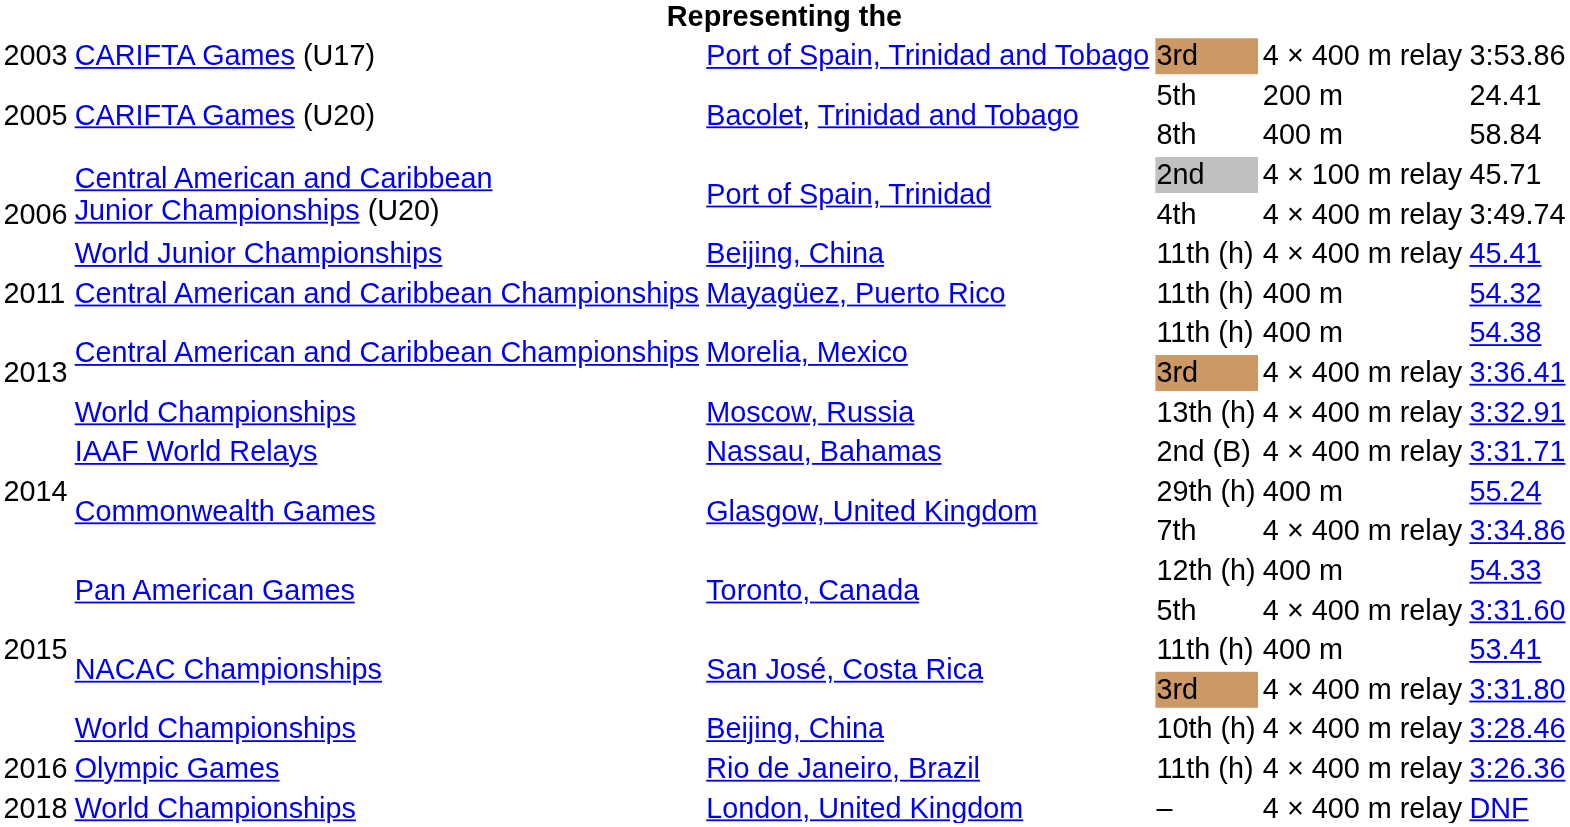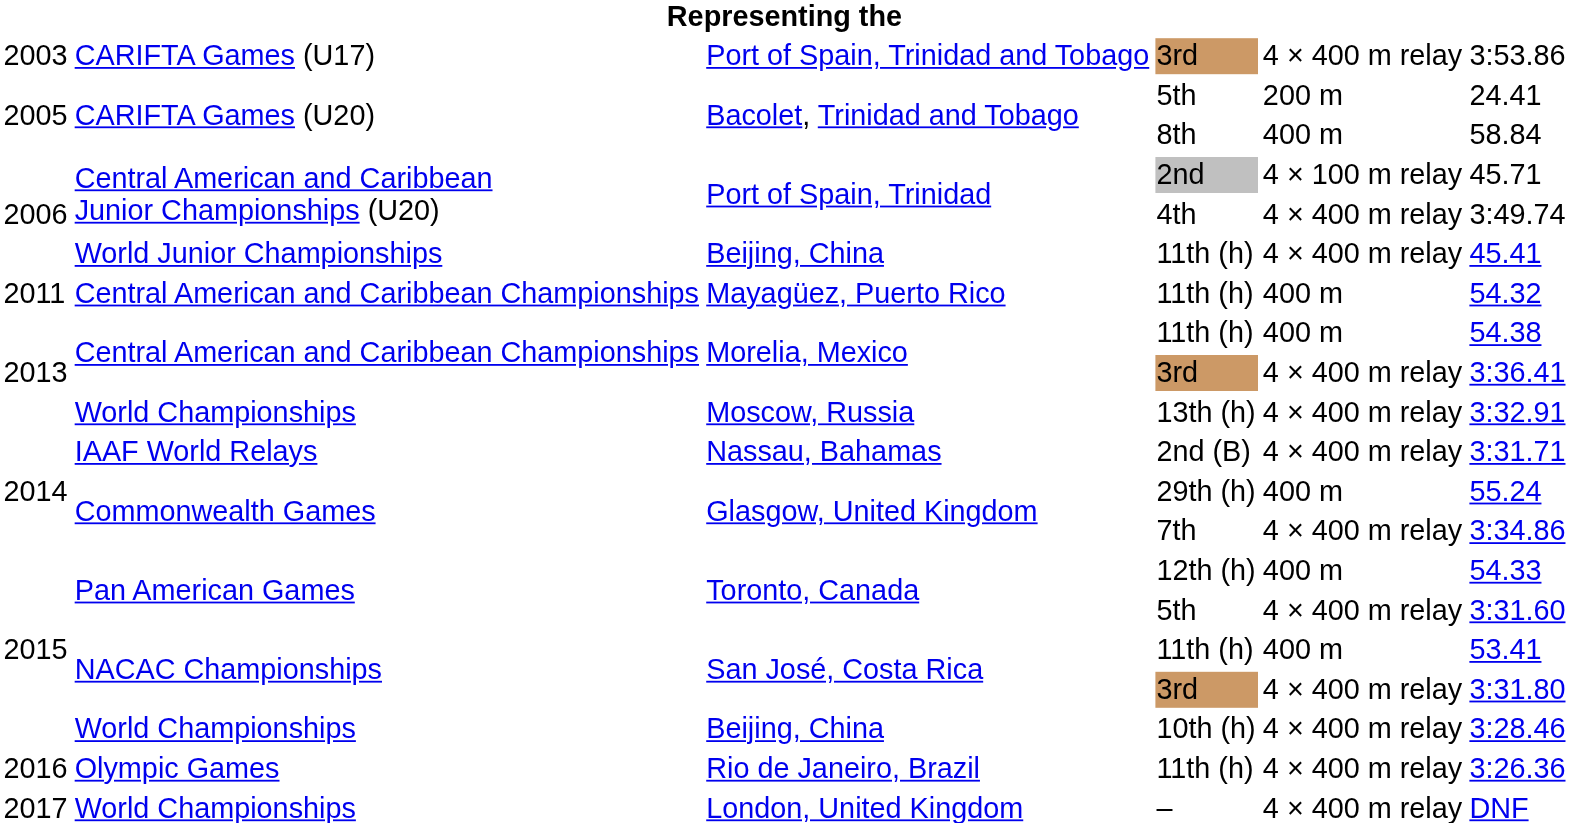 <table>
 <tr>
 <th colspan="6">Representing the </th>
 </tr>
 <tr>
 <td>2003</td>
 <td><a href='#'>CARIFTA Games</a> (U17)</td>
 <td><a href='#'>Port of Spain, Trinidad and Tobago</a></td>
 <td bgcolor=cc9966>3rd</td>
 <td>4 × 400 m relay</td>
 <td>3:53.86</td>
 </tr>
 <tr>
 <td rowspan=2>2005</td>
 <td rowspan=2><a href='#'>CARIFTA Games</a> (U20)</td>
 <td rowspan=2><a href='#'>Bacolet</a>, <a href='#'>Trinidad and Tobago</a></td>
 <td>5th</td>
 <td>200 m</td>
 <td>24.41</td>
 </tr>
 <tr>
 <td>8th</td>
 <td>400 m</td>
 <td>58.84</td>
 </tr>
 <tr>
 <td rowspan=3>2006</td>
 <td rowspan=2><a href='#'>Central American and Caribbean<br>Junior Championships</a> (U20)</td>
 <td rowspan=2><a href='#'>Port of Spain, Trinidad</a></td>
 <td bgcolor=silver>2nd</td>
 <td>4 × 100 m relay</td>
 <td>45.71</td>
 </tr>
 <tr>
 <td>4th</td>
 <td>4 × 400 m relay</td>
 <td>3:49.74</td>
 </tr>
 <tr>
 <td><a href='#'>World Junior Championships</a></td>
 <td><a href='#'>Beijing, China</a></td>
 <td>11th (h)</td>
 <td>4 × 400 m relay</td>
 <td><a href='#'>45.41</a></td>
 </tr>
 <tr>
 <td>2011</td>
 <td><a href='#'>Central American and Caribbean Championships</a></td>
 <td><a href='#'>Mayagüez, Puerto Rico</a></td>
 <td>11th (h)</td>
 <td>400 m</td>
 <td><a href='#'>54.32</a></td>
 </tr>
 <tr>
 <td rowspan=3>2013</td>
 <td rowspan=2><a href='#'>Central American and Caribbean Championships</a></td>
 <td rowspan=2><a href='#'>Morelia, Mexico</a></td>
 <td>11th (h)</td>
 <td>400 m</td>
 <td><a href='#'>54.38</a></td>
 </tr>
 <tr>
 <td bgcolor=cc9966>3rd</td>
 <td>4 × 400 m relay</td>
 <td><a href='#'>3:36.41</a></td>
 </tr>
 <tr>
 <td><a href='#'>World Championships</a></td>
 <td><a href='#'>Moscow, Russia</a></td>
 <td>13th (h)</td>
 <td>4 × 400 m relay</td>
 <td><a href='#'>3:32.91</a></td>
 </tr>
 <tr>
 <td rowspan=3>2014</td>
 <td><a href='#'>IAAF World Relays</a></td>
 <td><a href='#'>Nassau, Bahamas</a></td>
 <td>2nd (B)</td>
 <td>4 × 400 m relay</td>
 <td><a href='#'>3:31.71</a></td>
 </tr>
 <tr>
 <td rowspan=2><a href='#'>Commonwealth Games</a></td>
 <td rowspan=2><a href='#'>Glasgow, United Kingdom</a></td>
 <td>29th (h)</td>
 <td>400 m</td>
 <td><a href='#'>55.24</a></td>
 </tr>
 <tr>
 <td>7th</td>
 <td>4 × 400 m relay</td>
 <td><a href='#'>3:34.86</a></td>
 </tr>
 <tr>
 <td rowspan=5>2015</td>
 <td rowspan=2><a href='#'>Pan American Games</a></td>
 <td rowspan=2><a href='#'>Toronto, Canada</a></td>
 <td>12th (h)</td>
 <td>400 m</td>
 <td><a href='#'>54.33</a></td>
 </tr>
 <tr>
 <td>5th</td>
 <td>4 × 400 m relay</td>
 <td><a href='#'>3:31.60</a></td>
 </tr>
 <tr>
 <td rowspan=2><a href='#'>NACAC Championships</a></td>
 <td rowspan=2><a href='#'>San José, Costa Rica</a></td>
 <td>11th (h)</td>
 <td>400 m</td>
 <td><a href='#'>53.41</a></td>
 </tr>
 <tr>
 <td bgcolor=cc9966>3rd</td>
 <td>4 × 400 m relay</td>
 <td><a href='#'>3:31.80</a></td>
 </tr>
 <tr>
 <td><a href='#'>World Championships</a></td>
 <td><a href='#'>Beijing, China</a></td>
 <td>10th (h)</td>
 <td>4 × 400 m relay</td>
 <td><a href='#'>3:28.46</a></td>
 </tr>
 <tr>
 <td>2016</td>
 <td><a href='#'>Olympic Games</a></td>
 <td><a href='#'>Rio de Janeiro, Brazil</a></td>
 <td>11th (h)</td>
 <td>4 × 400 m relay</td>
 <td><a href='#'>3:26.36</a></td>
 </tr>
 <tr>
-<td>2018</td>
+<td>2017</td>
 <td><a href='#'>World Championships</a></td>
 <td><a href='#'>London, United Kingdom</a></td>
 <td>–</td>
 <td>4 × 400 m relay</td>
 <td><a href='#'>DNF</a></td>
 </tr>
 </table>
